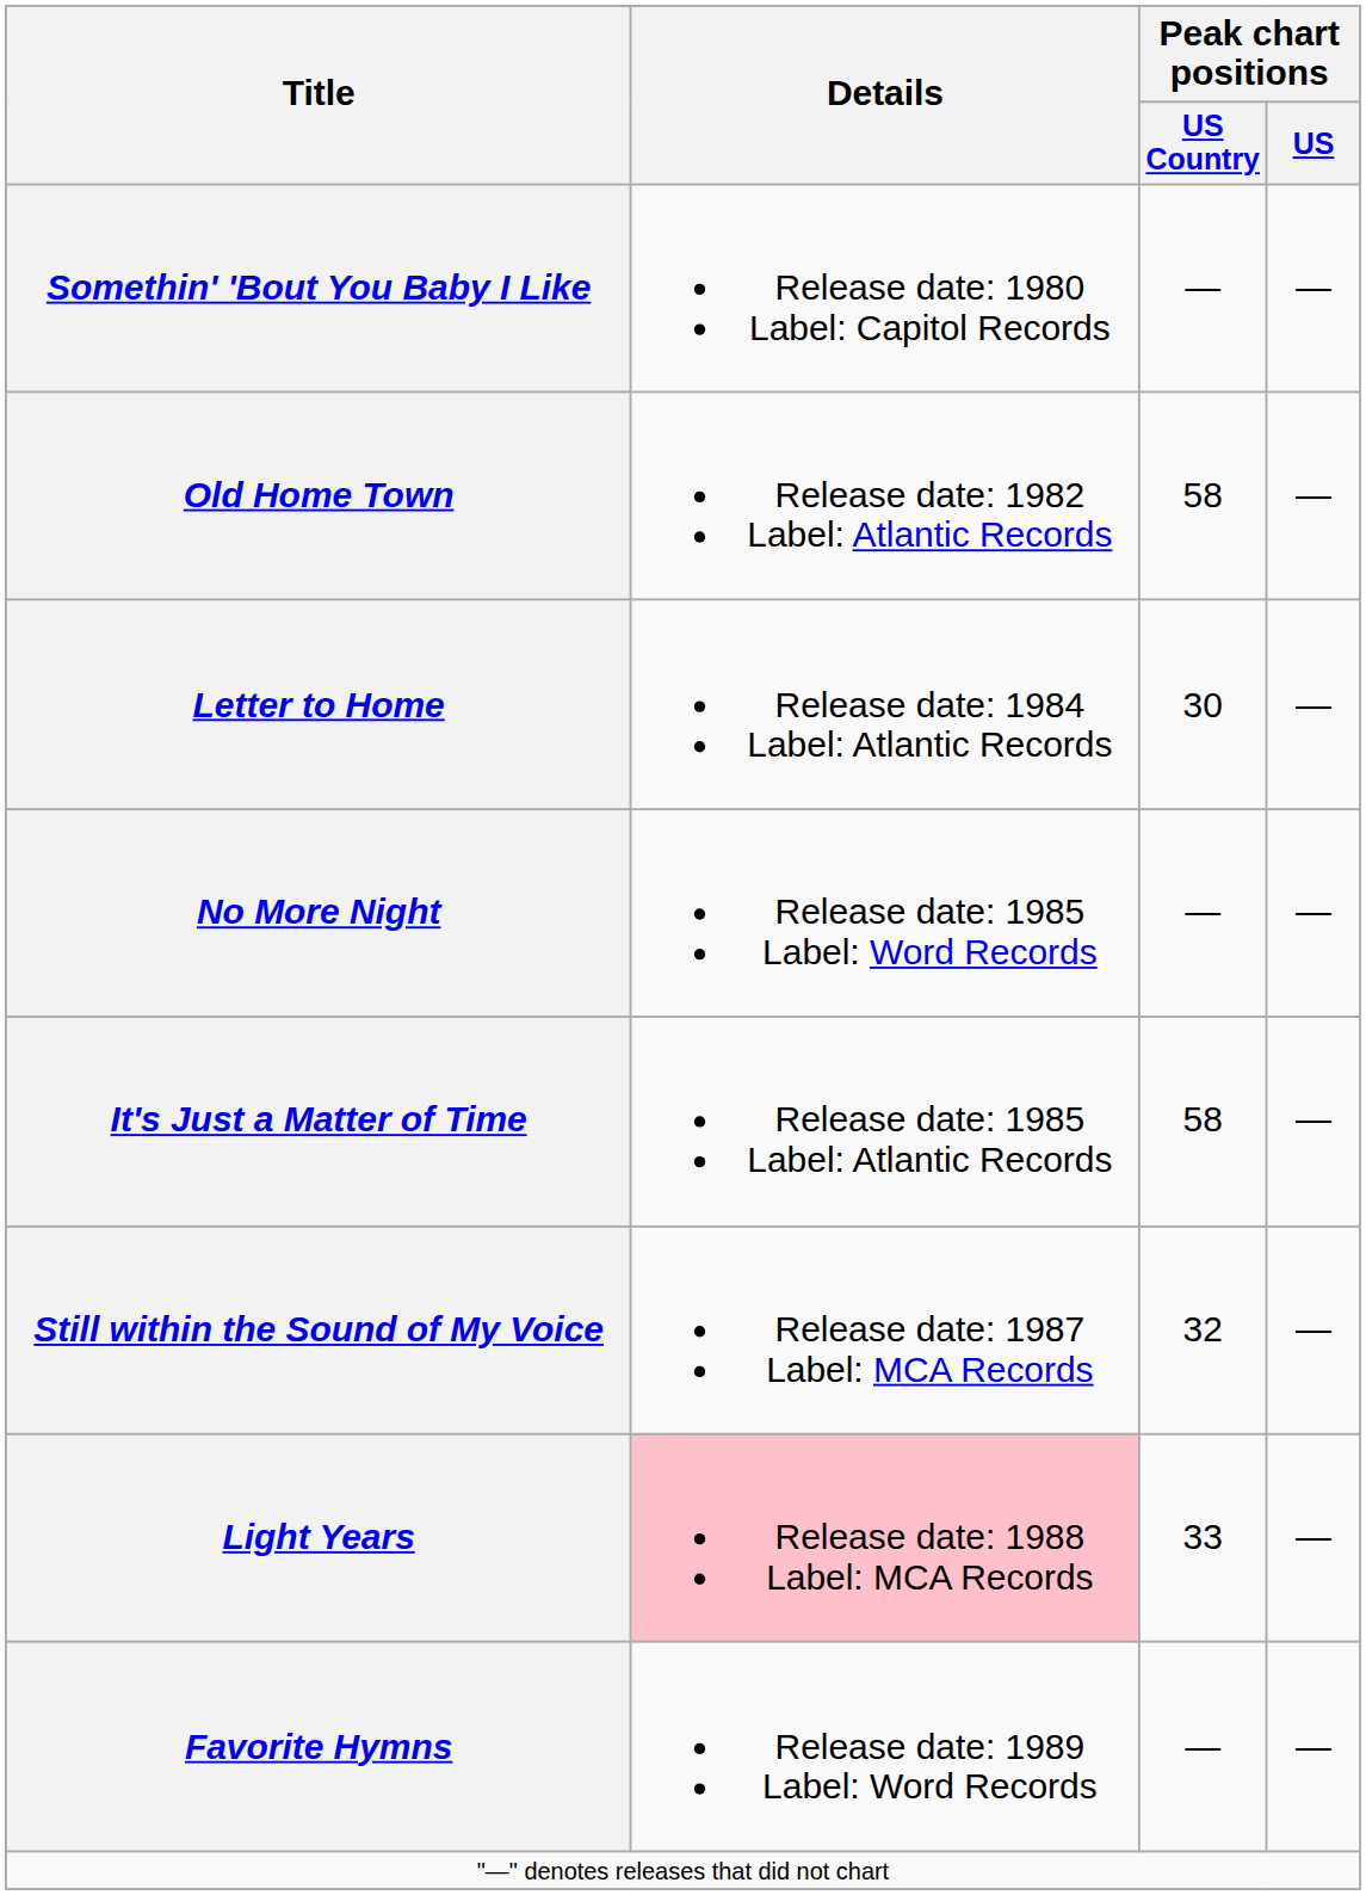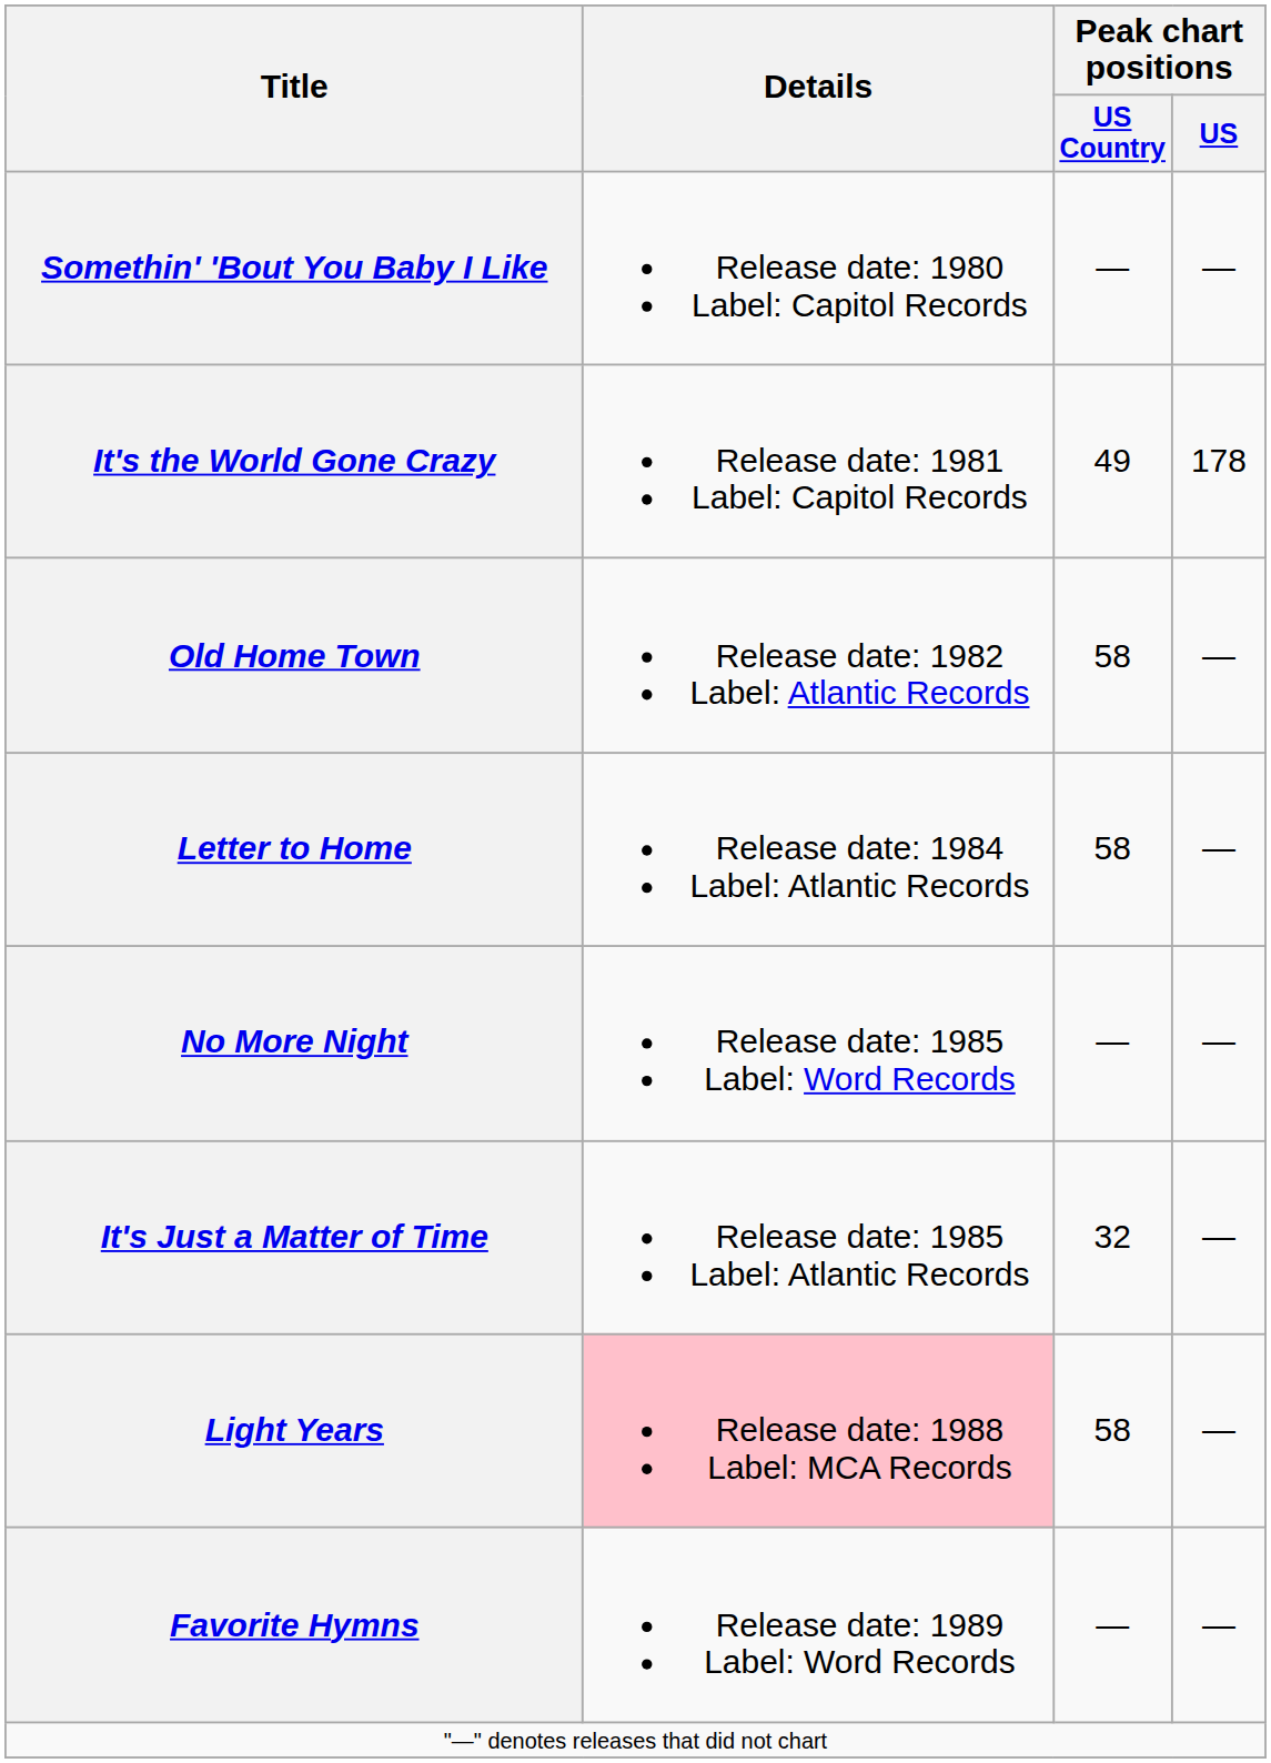 <table class="wikitable plainrowheaders" style="text-align:center;">
 <tr>
 <th rowspan="2" style="width:24em;">Title</th>
 <th rowspan="2" style="width:18em;">Details</th>
 <th colspan="2">Peak chart<br>positions</th>
 </tr>
 <tr style="font-size:smaller;">
 <th width="45"><a href='#'>US Country</a></th>
 <th width="45"><a href='#'>US</a></th>
 </tr>
 <tr>
 <th scope="row"><em><a href='#'>Somethin' 'Bout You Baby I Like</a></em></th>
 <td><br><ul><li>Release date: 1980</li><li>Label: Capitol Records</li></ul></td>
 <td>—</td>
 <td>—</td>
 </tr>
 <tr>
+<th scope="row"><em><a href='#'>It's the World Gone Crazy</a></em></th>
+<td><br><ul><li>Release date: 1981</li><li>Label: Capitol Records</li></ul></td>
+<td>49</td>
+<td>178</td>
+</tr>
+<tr>
 <th scope="row"><em><a href='#'>Old Home Town</a></em></th>
 <td><br><ul><li>Release date: 1982</li><li>Label: <a href='#'>Atlantic Records</a></li></ul></td>
 <td>58</td>
 <td>—</td>
 </tr>
 <tr>
 <th scope="row"><em><a href='#'>Letter to Home</a></em></th>
 <td><br><ul><li>Release date: 1984</li><li>Label: Atlantic Records</li></ul></td>
-<td>30</td>
+<td>58</td>
 <td>—</td>
 </tr>
 <tr>
 <th scope="row"><em><a href='#'>No More Night</a></em></th>
 <td><br><ul><li>Release date: 1985</li><li>Label: <a href='#'>Word Records</a></li></ul></td>
 <td>—</td>
 <td>—</td>
 </tr>
 <tr>
 <th scope="row"><em><a href='#'>It's Just a Matter of Time</a></em></th>
 <td><br><ul><li>Release date: 1985</li><li>Label: Atlantic Records</li></ul></td>
-<td>58</td>
-<td>—</td>
-</tr>
-<tr>
-<th scope="row"><em><a href='#'>Still within the Sound of My Voice</a></em></th>
-<td><br><ul><li>Release date: 1987</li><li>Label: <a href='#'>MCA Records</a></li></ul></td>
 <td>32</td>
 <td>—</td>
 </tr>
 <tr>
 <th scope="row"><em><a href='#'>Light Years</a></em></th>
 <td style="background: pink;"><br><ul><li>Release date: 1988</li><li>Label: MCA Records</li></ul></td>
-<td>33</td>
+<td>58</td>
 <td>—</td>
 </tr>
 <tr>
 <th scope="row"><em><a href='#'>Favorite Hymns</a></em></th>
 <td><br><ul><li>Release date: 1989</li><li>Label: Word Records</li></ul></td>
 <td>—</td>
 <td>—</td>
 </tr>
 <tr>
 <td colspan="4" style="font-size:8pt">"—" denotes releases that did not chart</td>
 </tr>
 <tr>
 </tr>
 </table>
